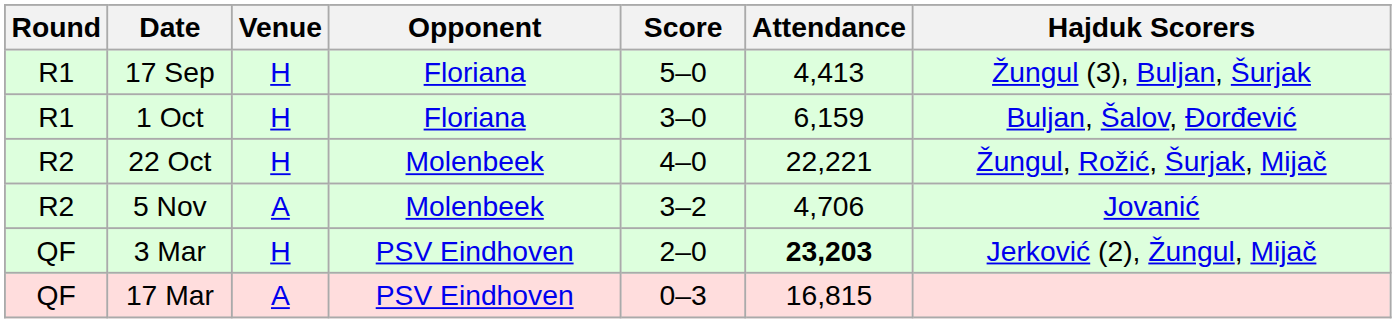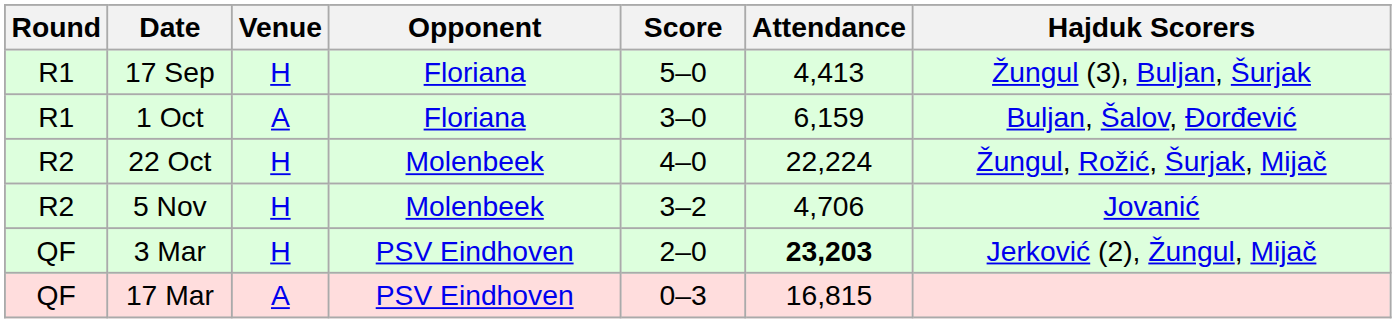 <table class="wikitable sortable" style="text-align: center; font-size:95%;">
 <tr>
 <th width="30">Round</th>
 <th width="60">Date</th>
 <th width="20">Venue</th>
 <th width="150">Opponent</th>
 <th width="60">Score</th>
 <th width="60">Attendance</th>
 <th width="250">Hajduk Scorers</th>
 </tr>
 <tr bgcolor="#ddffdd">
 <td>R1</td>
 <td>17 Sep</td>
 <td><a href='#'>H</a></td>
 <td><a href='#'>Floriana</a> </td>
 <td>5–0</td>
 <td>4,413</td>
 <td><a href='#'>Žungul</a> (3), <a href='#'>Buljan</a>, <a href='#'>Šurjak</a></td>
 </tr>
 <tr bgcolor="#ddffdd">
 <td>R1</td>
 <td>1 Oct</td>
-<td><a href='#'>H</a></td>
+<td><a href='#'>A</a> </td>
 <td><a href='#'>Floriana</a> </td>
 <td>3–0</td>
 <td>6,159</td>
 <td><a href='#'>Buljan</a>, <a href='#'>Šalov</a>, <a href='#'>Đorđević</a></td>
 </tr>
 <tr bgcolor="#ddffdd">
 <td>R2</td>
 <td>22 Oct</td>
 <td><a href='#'>H</a></td>
 <td><a href='#'>Molenbeek</a> </td>
 <td>4–0</td>
-<td>22,221</td>
+<td>22,224</td>
 <td><a href='#'>Žungul</a>, <a href='#'>Rožić</a>, <a href='#'>Šurjak</a>, <a href='#'>Mijač</a></td>
 </tr>
 <tr bgcolor="#ddffdd">
 <td>R2</td>
 <td>5 Nov</td>
-<td><a href='#'>A</a> </td>
+<td><a href='#'>H</a></td>
 <td><a href='#'>Molenbeek</a> </td>
 <td>3–2</td>
 <td>4,706</td>
 <td><a href='#'>Jovanić</a></td>
 </tr>
 <tr bgcolor="#ddffdd">
 <td>QF</td>
 <td>3 Mar</td>
 <td><a href='#'>H</a></td>
 <td><a href='#'>PSV Eindhoven</a> </td>
 <td>2–0</td>
 <td><strong>23,203</strong></td>
 <td><a href='#'>Jerković</a> (2), <a href='#'>Žungul</a>, <a href='#'>Mijač</a></td>
 </tr>
 <tr bgcolor="#ffdddd">
 <td>QF</td>
 <td>17 Mar</td>
 <td><a href='#'>A</a> </td>
 <td><a href='#'>PSV Eindhoven</a> </td>
 <td>0–3 </td>
 <td>16,815</td>
 <td></td>
 </tr>
 </table>
